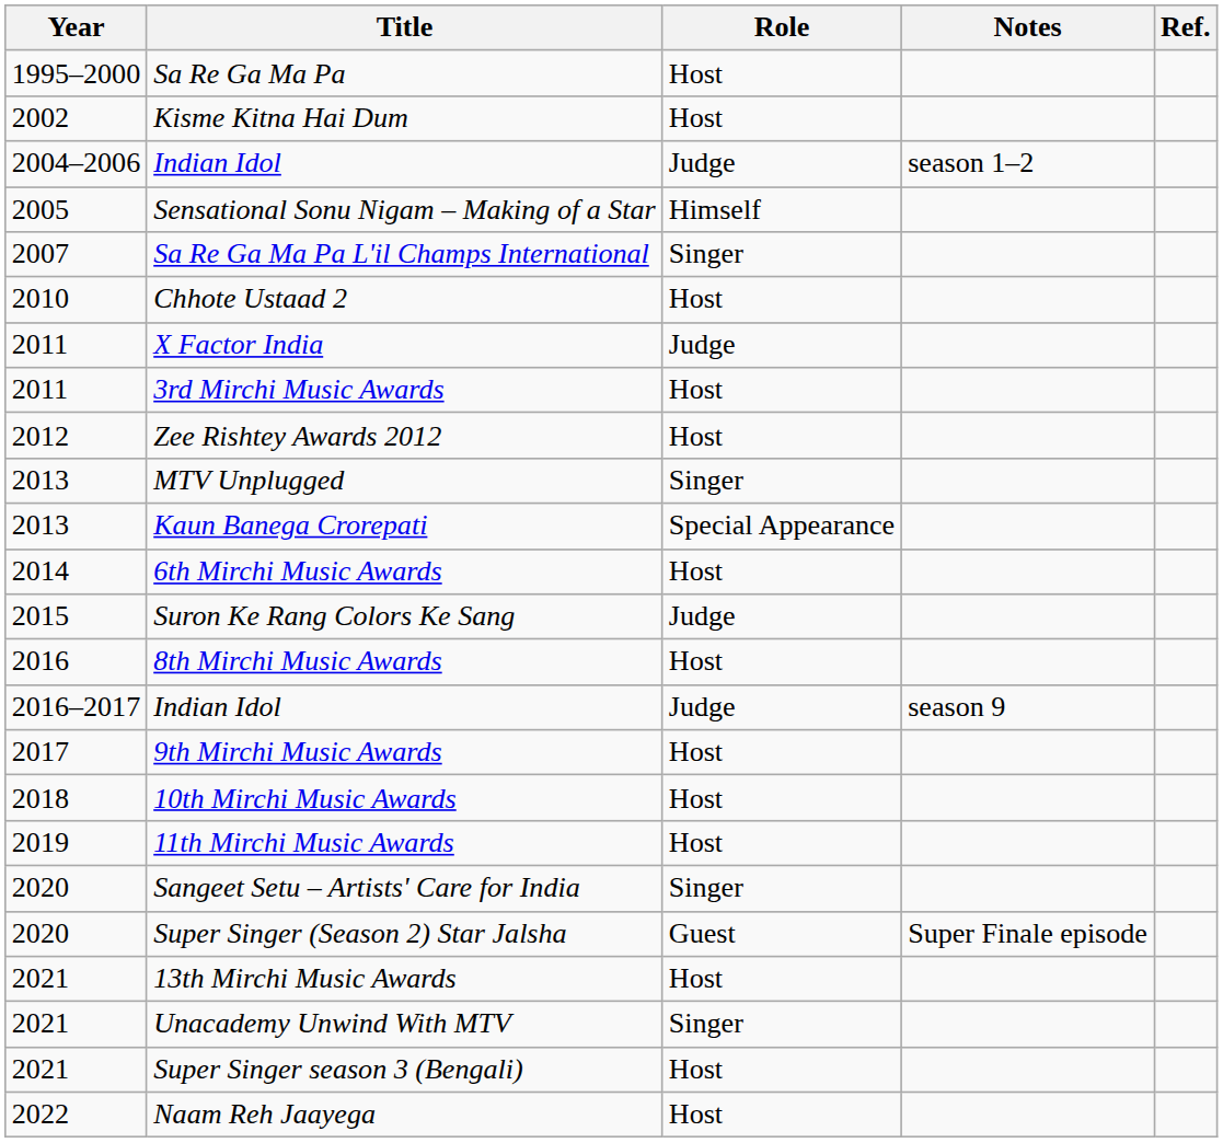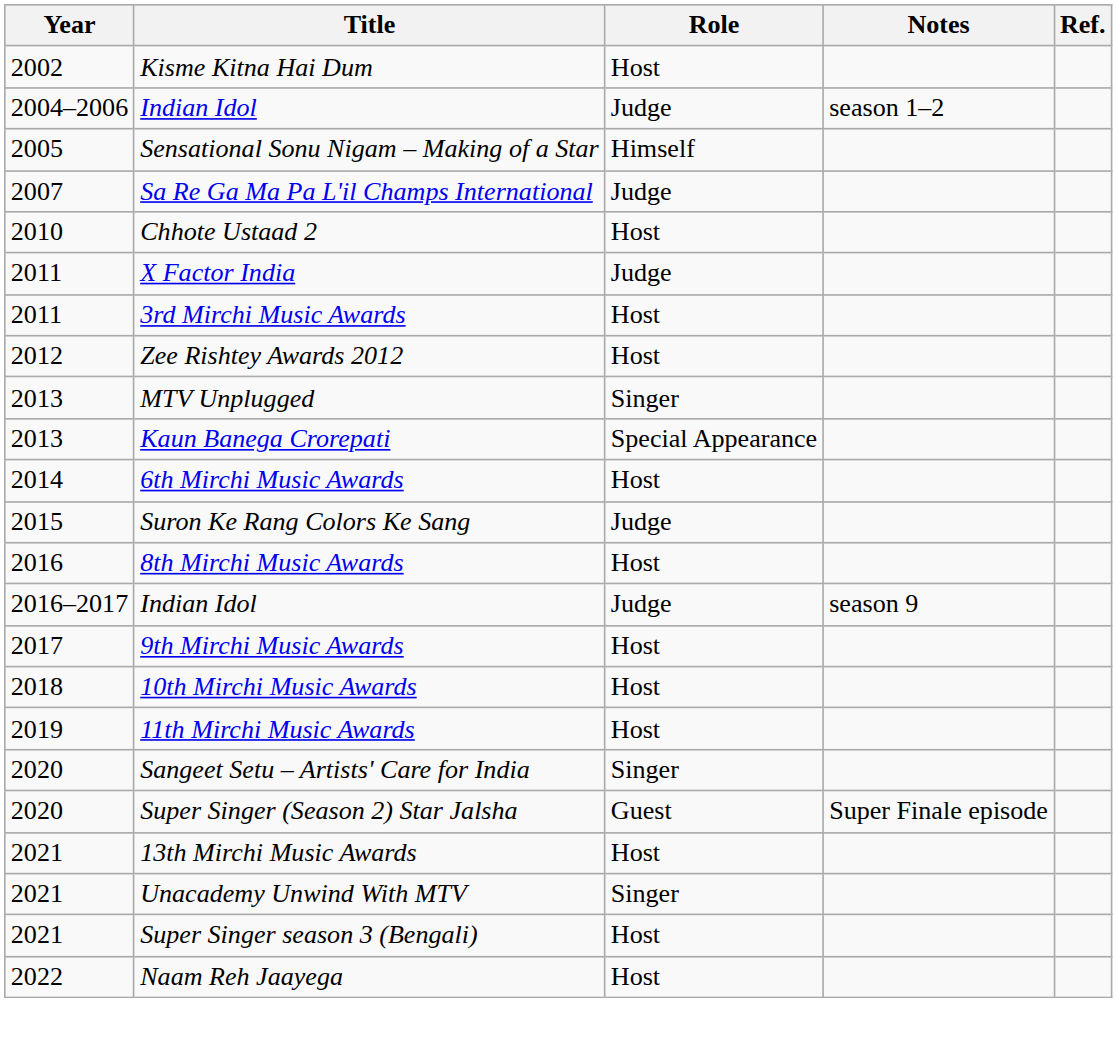 <table class="wikitable sortable">
 <tr>
 <th>Year</th>
 <th>Title</th>
 <th>Role</th>
 <th>Notes</th>
 <th>Ref.</th>
-</tr>
-<tr>
-<td>1995–2000</td>
-<td><em>Sa Re Ga Ma Pa</em></td>
-<td>Host</td>
-<td></td>
-<td></td>
 </tr>
 <tr>
 <td>2002</td>
 <td><em>Kisme Kitna Hai Dum</em></td>
 <td>Host</td>
 <td></td>
 <td></td>
 </tr>
 <tr>
 <td>2004–2006</td>
 <td><em><a href='#'>Indian Idol</a></em></td>
 <td>Judge</td>
 <td>season 1–2</td>
 </tr>
 <tr>
 <td>2005</td>
 <td><em>Sensational Sonu Nigam – Making of a Star</em></td>
 <td>Himself</td>
 <td></td>
 <td></td>
 </tr>
 <tr>
 <td>2007</td>
 <td><em><a href='#'>Sa Re Ga Ma Pa L'il Champs International</a></em></td>
-<td>Singer</td>
+<td>Judge</td>
 <td></td>
 <td></td>
 </tr>
 <tr>
 <td>2010</td>
 <td><em>Chhote Ustaad 2</em></td>
 <td>Host</td>
 <td></td>
 <td></td>
 </tr>
 <tr>
 <td>2011</td>
 <td><em><a href='#'>X Factor India</a></em></td>
 <td>Judge</td>
 <td></td>
 <td></td>
 </tr>
 <tr>
 <td>2011</td>
 <td><em><a href='#'>3rd Mirchi Music Awards</a></em></td>
 <td>Host</td>
 <td></td>
 <td></td>
 </tr>
 <tr>
 <td>2012</td>
 <td><em>Zee Rishtey Awards 2012</em></td>
 <td>Host</td>
 <td></td>
 <td></td>
 </tr>
 <tr>
 <td>2013</td>
 <td><em>MTV Unplugged</em></td>
 <td>Singer</td>
 <td></td>
 <td></td>
 </tr>
 <tr>
 <td>2013</td>
 <td><em><a href='#'>Kaun Banega Crorepati</a></em></td>
 <td>Special Appearance</td>
 <td></td>
 <td></td>
 </tr>
 <tr>
 <td>2014</td>
 <td><em><a href='#'>6th Mirchi Music Awards</a></em></td>
 <td>Host</td>
 <td></td>
 <td></td>
 </tr>
 <tr>
 <td>2015</td>
 <td><em>Suron Ke Rang Colors Ke Sang</em></td>
 <td>Judge</td>
 <td></td>
 <td></td>
 </tr>
 <tr>
 <td>2016</td>
 <td><em><a href='#'>8th Mirchi Music Awards</a></em></td>
 <td>Host</td>
 <td></td>
 <td></td>
 </tr>
 <tr>
 <td>2016–2017</td>
 <td><em>Indian Idol</em></td>
 <td>Judge</td>
 <td>season 9</td>
 <td></td>
 </tr>
 <tr>
 <td>2017</td>
 <td><em><a href='#'>9th Mirchi Music Awards</a></em></td>
 <td>Host</td>
 <td></td>
 <td></td>
 </tr>
 <tr>
 <td>2018</td>
 <td><em><a href='#'>10th Mirchi Music Awards</a></em></td>
 <td>Host</td>
 <td></td>
 <td></td>
 </tr>
 <tr>
 <td>2019</td>
 <td><em><a href='#'>11th Mirchi Music Awards</a></em></td>
 <td>Host</td>
 <td></td>
 <td></td>
 </tr>
 <tr>
 <td>2020</td>
 <td><em>Sangeet Setu – Artists' Care for India</em></td>
 <td>Singer</td>
 <td></td>
 <td></td>
 </tr>
 <tr>
 <td>2020</td>
 <td><em>Super Singer (Season 2) Star Jalsha</em></td>
 <td>Guest</td>
 <td>Super Finale episode</td>
 <td></td>
 </tr>
 <tr>
 <td>2021</td>
 <td><em>13th Mirchi Music Awards</em></td>
 <td>Host</td>
 <td></td>
 <td></td>
 </tr>
 <tr>
 <td>2021</td>
 <td><em>Unacademy Unwind With MTV</em></td>
 <td>Singer</td>
 <td></td>
 <td></td>
 </tr>
 <tr>
 <td>2021</td>
 <td><em>Super Singer season 3 (Bengali)</em></td>
 <td>Host</td>
 <td></td>
 <td></td>
 </tr>
 <tr>
 <td>2022</td>
 <td><em>Naam Reh Jaayega</em></td>
 <td>Host</td>
 <td></td>
 <td></td>
 </tr>
 </table>
